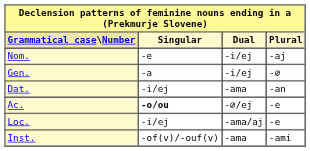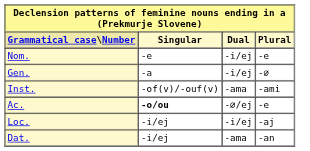 <table border="1" cellpadding="3" cellspacing="0">
 <tr>
 <td style="background:#fffa99" colspan=4 align="center"><strong>Declension patterns of feminine nouns ending in a<br>(Prekmurje Slovene)</strong></td>
 </tr>
 <tr style="background:#fffacd">
 <th style="background:#eee8aa"><a href='#'>Grammatical case</a>\<a href='#'>Number</a></th>
 <th>Singular</th>
 <th>Dual</th>
 <th>Plural</th>
 </tr>
 <tr>
 <td style="background:#fffacd"><a href='#'>Nom.</a></td>
 <td>-e</td>
 <td>-i/ej</td>
-<td>-aj</td>
+<td>-e</td>
 </tr>
 <tr>
 <td style="background:#fffacd"><a href='#'>Gen.</a></td>
 <td>-a</td>
 <td>-i/ej</td>
 <td>-∅</td>
 </tr>
 <tr>
-<td style="background:#fffacd"><a href='#'>Dat.</a></td>
-<td>-i/ej</td>
+<td style="background:#fffacd"><a href='#'>Inst.</a></td>
+<td>-of(v)/-ouf(v)</td>
 <td>-ama</td>
-<td>-an</td>
+<td>-ami</td>
 </tr>
 <tr>
 <td style="background:#fffacd"><a href='#'>Ac.</a></td>
 <td><strong>-o/ou</strong></td>
 <td>-∅/ej</td>
 <td>-e</td>
 </tr>
 <tr>
 <td style="background:#fffacd"><a href='#'>Loc.</a></td>
 <td>-i/ej</td>
-<td>-ama/aj</td>
-<td>-e</td>
+<td>-i/ej</td>
+<td>-aj</td>
 </tr>
 <tr>
-<td style="background:#fffacd"><a href='#'>Inst.</a></td>
-<td>-of(v)/-ouf(v)</td>
+<td style="background:#fffacd"><a href='#'>Dat.</a></td>
+<td>-i/ej</td>
 <td>-ama</td>
-<td>-ami</td>
+<td>-an</td>
 </tr>
 </table>
